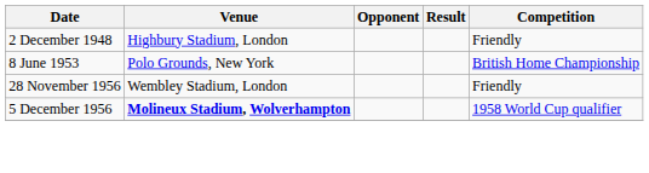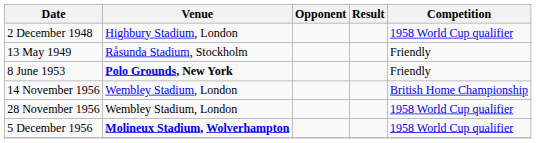 <table class="wikitable">
 <tr>
 <th>Date</th>
 <th>Venue</th>
 <th>Opponent</th>
 <th>Result</th>
 <th>Competition</th>
 </tr>
 <tr>
 <td>2 December 1948</td>
 <td><a href='#'>Highbury Stadium</a>, London</td>
 <td></td>
 <td></td>
+<td><a href='#'>1958 World Cup qualifier</a></td>
+</tr>
+<tr>
+<td>13 May 1949</td>
+<td><a href='#'>Råsunda Stadium</a>, Stockholm</td>
+<td></td>
+<td></td>
 <td>Friendly</td>
 </tr>
 <tr>
 <td>8 June 1953</td>
-<td><a href='#'>Polo Grounds</a>, New York</td>
+<td><strong><a href='#'>Polo Grounds</a>, New York</strong></td>
+<td></td>
+<td></td>
+<td>Friendly</td>
+</tr>
+<tr>
+<td>14 November 1956</td>
+<td><a href='#'>Wembley Stadium</a>, London</td>
 <td></td>
 <td></td>
 <td><a href='#'>British Home Championship</a></td>
 </tr>
 <tr>
 <td>28 November 1956</td>
 <td>Wembley Stadium, London</td>
 <td></td>
 <td></td>
-<td>Friendly</td>
+<td><a href='#'>1958 World Cup qualifier</a></td>
 </tr>
 <tr>
 <td>5 December 1956</td>
 <td><strong><a href='#'>Molineux Stadium</a>, <a href='#'>Wolverhampton</a></strong></td>
 <td></td>
 <td></td>
 <td><a href='#'>1958 World Cup qualifier</a></td>
 </tr>
 <tr>
 </tr>
 </table>
